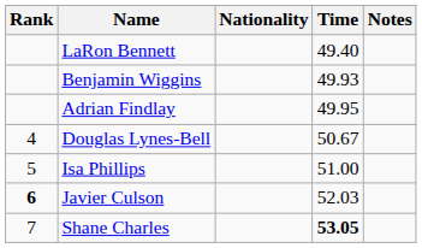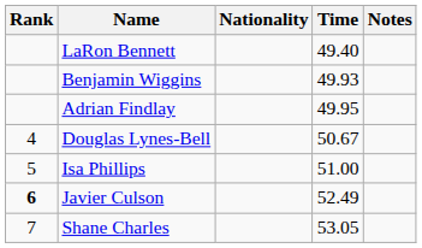 <table class="wikitable sortable" style="text-align:center">
 <tr>
 <th>Rank</th>
 <th>Name</th>
 <th>Nationality</th>
 <th>Time</th>
 <th>Notes</th>
 </tr>
 <tr>
 <td align=center></td>
 <td align=left><a href='#'>LaRon Bennett</a></td>
 <td align=left></td>
 <td>49.40</td>
 <td></td>
 </tr>
 <tr>
 <td align=center></td>
 <td align=left><a href='#'>Benjamin Wiggins</a></td>
 <td align=left></td>
 <td>49.93</td>
 <td></td>
 </tr>
 <tr>
 <td align=center></td>
 <td align=left><a href='#'>Adrian Findlay</a></td>
 <td align=left></td>
 <td>49.95</td>
 <td></td>
 </tr>
 <tr>
 <td align=center>4</td>
 <td align=left><a href='#'>Douglas Lynes-Bell</a></td>
 <td align=left></td>
 <td>50.67</td>
 <td></td>
 </tr>
 <tr>
 <td align=center>5</td>
 <td align=left><a href='#'>Isa Phillips</a></td>
 <td align=left></td>
 <td>51.00</td>
 <td></td>
 </tr>
 <tr>
 <td align=center><strong>6</strong></td>
 <td align=left><a href='#'>Javier Culson</a></td>
 <td align=left></td>
-<td>52.03</td>
+<td>52.49</td>
 <td></td>
 </tr>
 <tr>
 <td align=center>7</td>
 <td align=left><a href='#'>Shane Charles</a></td>
 <td align=left></td>
-<td><strong>53.05</strong></td>
+<td>53.05</td>
 <td></td>
 </tr>
 </table>
